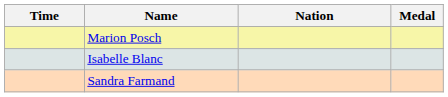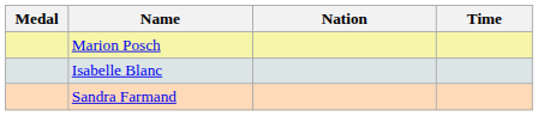 <table class=wikitable style="border:1px solid #AAAAAA;font-size:90%">
 <tr bgcolor="#E4E4E4">
-<th width=80>Time</th>
+<th width=50>Medal</th>
 <th width=160>Name</th>
 <th width=160>Nation</th>
-<th width=50>Medal</th>
+<th width=80>Time</th>
 </tr>
 <tr bgcolor="#F7F6A8">
 <td align="center"></td>
 <td><a href='#'>Marion Posch</a></td>
 <td></td>
 <td align="center"></td>
 </tr>
 <tr bgcolor="#DCE5E5">
 <td align="center"></td>
 <td><a href='#'>Isabelle Blanc</a></td>
 <td></td>
 <td align="center"></td>
 </tr>
 <tr bgcolor="#FFDAB9">
 <td align="center"></td>
 <td><a href='#'>Sandra Farmand</a></td>
 <td></td>
 <td align="center"></td>
 </tr>
 </table>
